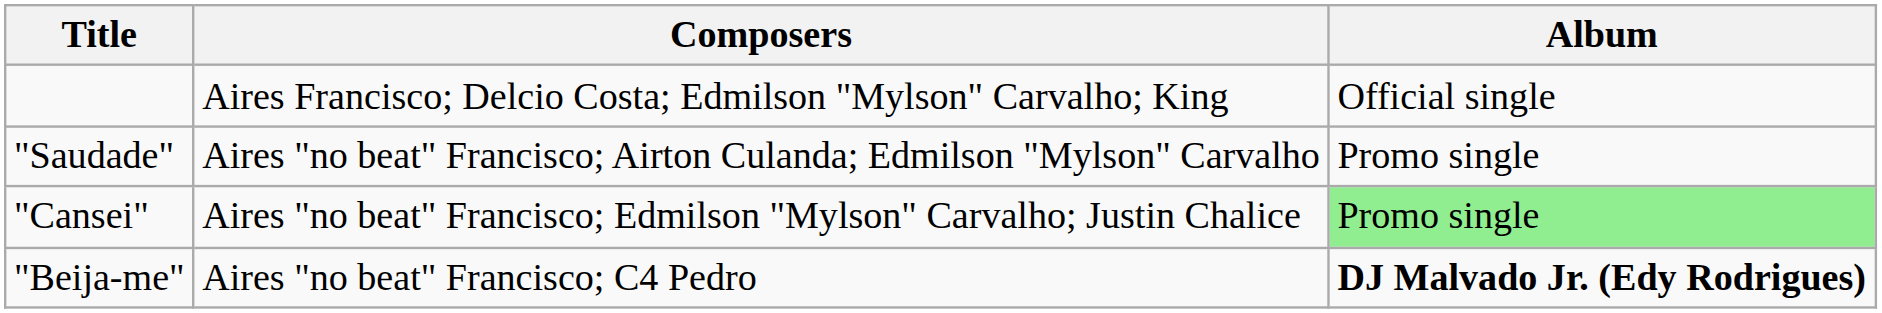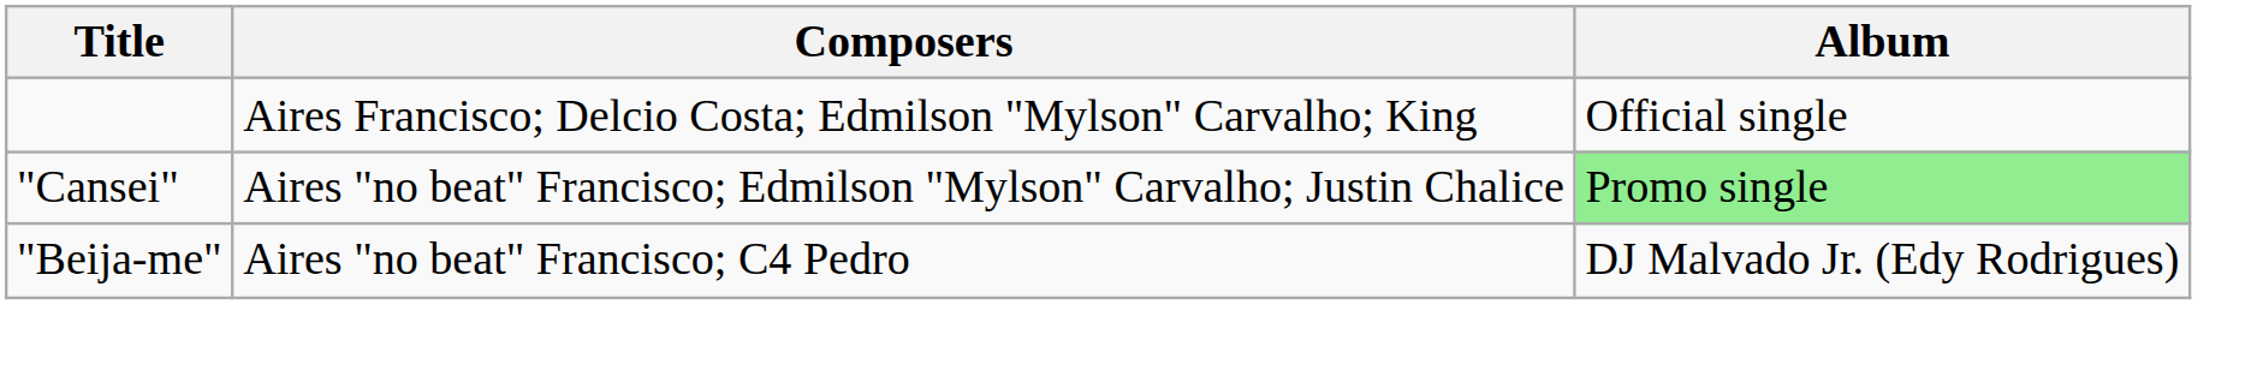 <table class="wikitable">
 <tr>
 <th>Title</th>
 <th>Composers</th>
 <th>Album</th>
 </tr>
 <tr>
 <td></td>
 <td>Aires Francisco; Delcio Costa; Edmilson "Mylson" Carvalho; King</td>
 <td>Official single</td>
 </tr>
 <tr>
-<td>"Saudade"</td>
-<td>Aires "no beat" Francisco; Airton Culanda; Edmilson "Mylson" Carvalho</td>
-<td>Promo single</td>
-</tr>
-<tr>
 <td>"Cansei"</td>
 <td>Aires "no beat" Francisco; Edmilson "Mylson" Carvalho; Justin Chalice</td>
 <td style="background: lightgreen;">Promo single</td>
 </tr>
 <tr>
 <td>"Beija-me"</td>
 <td>Aires "no beat" Francisco; C4 Pedro</td>
-<td><strong>DJ Malvado Jr. (Edy Rodrigues)</strong></td>
+<td>DJ Malvado Jr. (Edy Rodrigues)</td>
 </tr>
 </table>
